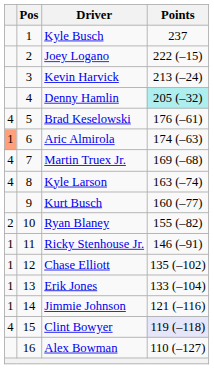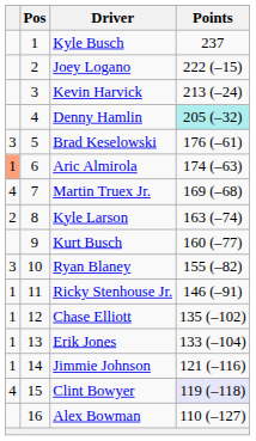 <table class="wikitable" style="font-size: 95%">
 <tr>
 <th></th>
 <th>Pos</th>
 <th>Driver</th>
 <th>Points</th>
 </tr>
 <tr>
 <td align="left"></td>
 <td style="text-align:center;">1</td>
 <td><a href='#'>Kyle Busch</a></td>
 <td style="text-align:center;">237</td>
 </tr>
 <tr>
 <td align="left"></td>
 <td style="text-align:center;">2</td>
 <td><a href='#'>Joey Logano</a></td>
 <td style="text-align:center;">222 (–15)</td>
 </tr>
 <tr>
 <td align="left"></td>
 <td style="text-align:center;">3</td>
 <td><a href='#'>Kevin Harvick</a></td>
 <td style="text-align:center;">213 (–24)</td>
 </tr>
 <tr>
 <td align="left"></td>
 <td style="text-align:center;">4</td>
 <td><a href='#'>Denny Hamlin</a></td>
 <td style="background: paleturquoise; text-align:center;">205 (–32)</td>
 </tr>
 <tr>
-<td align="left"> 4</td>
+<td align="left"> 3</td>
 <td style="text-align:center;">5</td>
 <td><a href='#'>Brad Keselowski</a></td>
 <td style="text-align:center;">176 (–61)</td>
 </tr>
 <tr>
 <td align="left" style="background: lightsalmon;"> 1</td>
 <td style="text-align:center;">6</td>
 <td><a href='#'>Aric Almirola</a></td>
 <td style="text-align:center;">174 (–63)</td>
 </tr>
 <tr>
 <td align="left"> 4</td>
 <td style="text-align:center;">7</td>
 <td><a href='#'>Martin Truex Jr.</a></td>
 <td style="text-align:center;">169 (–68)</td>
 </tr>
 <tr>
-<td align="left"> 4</td>
+<td align="left"> 2</td>
 <td style="text-align:center;">8</td>
 <td><a href='#'>Kyle Larson</a></td>
 <td style="text-align:center;">163 (–74)</td>
 </tr>
 <tr>
 <td align="left"></td>
 <td style="text-align:center;">9</td>
 <td><a href='#'>Kurt Busch</a></td>
 <td style="text-align:center;">160 (–77)</td>
 </tr>
 <tr>
-<td align="left"> 2</td>
+<td align="left"> 3</td>
 <td style="text-align:center;">10</td>
 <td><a href='#'>Ryan Blaney</a></td>
 <td style="text-align:center;">155 (–82)</td>
 </tr>
 <tr>
 <td align="left"> 1</td>
 <td style="text-align:center;">11</td>
 <td><a href='#'>Ricky Stenhouse Jr.</a></td>
 <td style="text-align:center;">146 (–91)</td>
 </tr>
 <tr>
 <td align="left"> 1</td>
 <td style="text-align:center;">12</td>
 <td><a href='#'>Chase Elliott</a></td>
 <td style="text-align:center;">135 (–102)</td>
 </tr>
 <tr>
 <td align="left"> 1</td>
 <td style="text-align:center;">13</td>
 <td><a href='#'>Erik Jones</a></td>
 <td style="text-align:center;">133 (–104)</td>
 </tr>
 <tr>
 <td align="left"> 1</td>
 <td style="text-align:center;">14</td>
 <td><a href='#'>Jimmie Johnson</a></td>
 <td style="text-align:center;">121 (–116)</td>
 </tr>
 <tr>
 <td align="left"> 4</td>
 <td style="text-align:center;">15</td>
 <td><a href='#'>Clint Bowyer</a></td>
 <td style="background: lavender; text-align:center;">119 (–118)</td>
 </tr>
 <tr>
 <td align="left"></td>
 <td style="text-align:center;">16</td>
 <td><a href='#'>Alex Bowman</a></td>
 <td style="text-align:center;">110 (–127)</td>
 </tr>
 <tr class="sortbottom">
 <th colspan="9"></th>
 </tr>
 </table>
